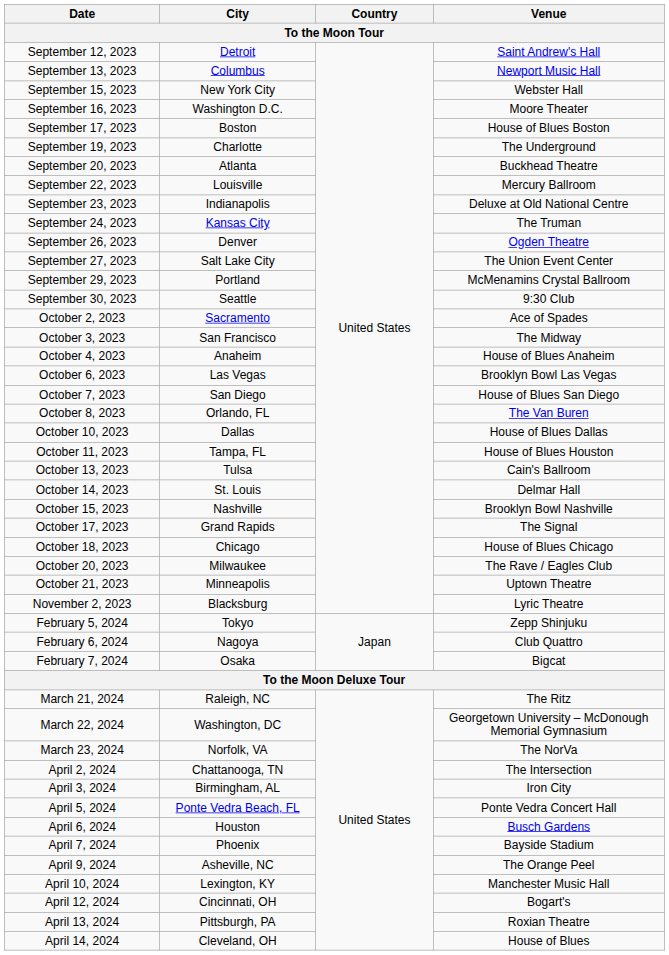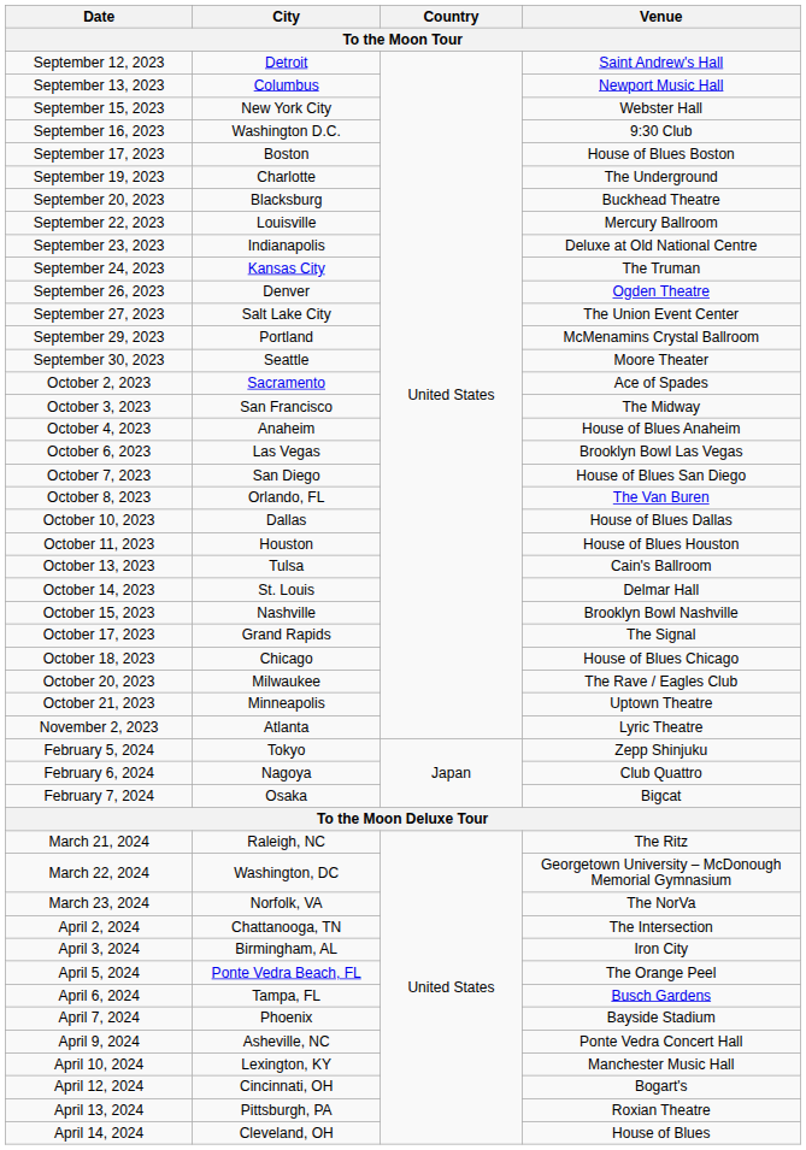 <table class="wikitable" style="text-align:center;">
 <tr>
 <th width="200">Date</th>
 <th width="200">City</th>
 <th width="150">Country</th>
 <th width="300">Venue</th>
 </tr>
 <tr>
 <th colspan="4">To the Moon Tour</th>
 </tr>
 <tr>
 <td>September 12, 2023</td>
 <td><a href='#'>Detroit</a></td>
 <td rowspan="30">United States</td>
 <td><a href='#'>Saint Andrew's Hall</a></td>
 </tr>
 <tr>
 <td>September 13, 2023</td>
 <td><a href='#'>Columbus</a></td>
 <td><a href='#'>Newport Music Hall</a></td>
 </tr>
 <tr>
 <td>September 15, 2023</td>
 <td>New York City</td>
 <td>Webster Hall</td>
 </tr>
 <tr>
 <td>September 16, 2023</td>
 <td>Washington D.C.</td>
-<td>Moore Theater</td>
+<td>9:30 Club</td>
 </tr>
 <tr>
 <td>September 17, 2023</td>
 <td>Boston</td>
 <td>House of Blues Boston</td>
 </tr>
 <tr>
 <td>September 19, 2023</td>
 <td>Charlotte</td>
 <td>The Underground</td>
 </tr>
 <tr>
 <td>September 20, 2023</td>
-<td>Atlanta</td>
+<td>Blacksburg</td>
 <td>Buckhead Theatre</td>
 </tr>
 <tr>
 <td>September 22, 2023</td>
 <td>Louisville</td>
 <td>Mercury Ballroom</td>
 </tr>
 <tr>
 <td>September 23, 2023</td>
 <td>Indianapolis</td>
 <td>Deluxe at Old National Centre</td>
 </tr>
 <tr>
 <td>September 24, 2023</td>
 <td><a href='#'>Kansas City</a></td>
 <td>The Truman</td>
 </tr>
 <tr>
 <td>September 26, 2023</td>
 <td>Denver</td>
 <td><a href='#'>Ogden Theatre</a></td>
 </tr>
 <tr>
 <td>September 27, 2023</td>
 <td>Salt Lake City</td>
 <td>The Union Event Center</td>
 </tr>
 <tr>
 <td>September 29, 2023</td>
 <td>Portland</td>
 <td>McMenamins Crystal Ballroom</td>
 </tr>
 <tr>
 <td>September 30, 2023</td>
 <td>Seattle</td>
-<td>9:30 Club</td>
+<td>Moore Theater</td>
 </tr>
 <tr>
 <td>October 2, 2023</td>
 <td><a href='#'>Sacramento</a></td>
 <td>Ace of Spades</td>
 </tr>
 <tr>
 <td>October 3, 2023</td>
 <td>San Francisco</td>
 <td>The Midway</td>
 </tr>
 <tr>
 <td>October 4, 2023</td>
 <td>Anaheim</td>
 <td>House of Blues Anaheim</td>
 </tr>
 <tr>
 <td>October 6, 2023</td>
 <td>Las Vegas</td>
 <td>Brooklyn Bowl Las Vegas</td>
 </tr>
 <tr>
 <td>October 7, 2023</td>
 <td>San Diego</td>
 <td>House of Blues San Diego</td>
 </tr>
 <tr>
 <td>October 8, 2023</td>
 <td>Orlando, FL</td>
 <td><a href='#'>The Van Buren</a></td>
 </tr>
 <tr>
 <td>October 10, 2023</td>
 <td>Dallas</td>
 <td>House of Blues Dallas</td>
 </tr>
 <tr>
 <td>October 11, 2023</td>
-<td>Tampa, FL</td>
+<td>Houston</td>
 <td>House of Blues Houston</td>
 </tr>
 <tr>
 <td>October 13, 2023</td>
 <td>Tulsa</td>
 <td>Cain's Ballroom</td>
 </tr>
 <tr>
 <td>October 14, 2023</td>
 <td>St. Louis</td>
 <td>Delmar Hall</td>
 </tr>
 <tr>
 <td>October 15, 2023</td>
 <td>Nashville</td>
 <td>Brooklyn Bowl Nashville</td>
 </tr>
 <tr>
 <td>October 17, 2023</td>
 <td>Grand Rapids</td>
 <td>The Signal</td>
 </tr>
 <tr>
 <td>October 18, 2023</td>
 <td>Chicago</td>
 <td>House of Blues Chicago</td>
 </tr>
 <tr>
 <td>October 20, 2023</td>
 <td>Milwaukee</td>
 <td>The Rave / Eagles Club</td>
 </tr>
 <tr>
 <td>October 21, 2023</td>
 <td>Minneapolis</td>
 <td>Uptown Theatre</td>
 </tr>
 <tr>
 <td>November 2, 2023</td>
-<td>Blacksburg</td>
+<td>Atlanta</td>
 <td>Lyric Theatre</td>
 </tr>
 <tr>
 <td>February 5, 2024</td>
 <td>Tokyo</td>
 <td rowspan="3">Japan</td>
 <td>Zepp Shinjuku</td>
 </tr>
 <tr>
 <td>February 6, 2024</td>
 <td>Nagoya</td>
 <td>Club Quattro</td>
 </tr>
 <tr>
 <td>February 7, 2024</td>
 <td>Osaka</td>
 <td>Bigcat</td>
 </tr>
 <tr>
 <th colspan="4">To the Moon Deluxe Tour</th>
 </tr>
 <tr>
 <td>March 21, 2024</td>
 <td>Raleigh, NC</td>
 <td rowspan="13">United States</td>
 <td>The Ritz</td>
 </tr>
 <tr>
 <td>March 22, 2024</td>
 <td>Washington, DC</td>
 <td>Georgetown University – McDonough Memorial Gymnasium</td>
 </tr>
 <tr>
 <td>March 23, 2024</td>
 <td>Norfolk, VA</td>
 <td>The NorVa</td>
 </tr>
 <tr>
 <td>April 2, 2024</td>
 <td>Chattanooga, TN</td>
 <td>The Intersection</td>
 </tr>
 <tr>
 <td>April 3, 2024</td>
 <td>Birmingham, AL</td>
 <td>Iron City</td>
 </tr>
 <tr>
 <td>April 5, 2024</td>
 <td><a href='#'>Ponte Vedra Beach, FL</a></td>
-<td>Ponte Vedra Concert Hall</td>
+<td>The Orange Peel</td>
 </tr>
 <tr>
 <td>April 6, 2024</td>
-<td>Houston</td>
+<td>Tampa, FL</td>
 <td><a href='#'>Busch Gardens</a></td>
 </tr>
 <tr>
 <td>April 7, 2024</td>
 <td>Phoenix</td>
 <td>Bayside Stadium</td>
 </tr>
 <tr>
 <td>April 9, 2024</td>
 <td>Asheville, NC</td>
-<td>The Orange Peel</td>
+<td>Ponte Vedra Concert Hall</td>
 </tr>
 <tr>
 <td>April 10, 2024</td>
 <td>Lexington, KY</td>
 <td>Manchester Music Hall</td>
 </tr>
 <tr>
 <td>April 12, 2024</td>
 <td>Cincinnati, OH</td>
 <td>Bogart's</td>
 </tr>
 <tr>
 <td>April 13, 2024</td>
 <td>Pittsburgh, PA</td>
 <td>Roxian Theatre</td>
 </tr>
 <tr>
 <td>April 14, 2024</td>
 <td>Cleveland, OH</td>
 <td>House of Blues</td>
 </tr>
 </table>
